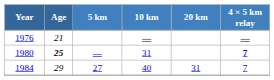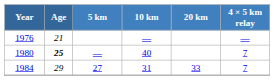 <table class="wikitable" style="font-size:95%; text-align:center; border:grey solid 1px; border-collapse:collapse; background:#ffffff;">
 <tr>
 <th style="background-color:#369; color:white; width:60px;"> Year </th>
 <th style="background-color:#369; color:white; width:40px;"> Age </th>
 <th style="background-color:#4180be; color:white; width:75px;"> 5 km </th>
 <th style="background-color:#4180be; color:white; width:75px;"> 10 km </th>
 <th style="background-color:#4180be; color:white; width:75px;"> 20 km </th>
 <th style="background-color:#4180be; color:white; width:75px;"> 4 × 5 km <br> relay </th>
 </tr>
 <tr>
 <td><a href='#'>1976</a></td>
 <td><em>21</em></td>
 <td><a href='#'></a></td>
 <td><a href='#'>—</a></td>
 <td></td>
 <td><a href='#'>—</a></td>
 </tr>
 <tr>
 <td><a href='#'>1980</a></td>
 <td><strong><em>25</em></strong></td>
 <td><a href='#'>—</a></td>
-<td><a href='#'>31</a></td>
+<td><a href='#'>40</a></td>
 <td></td>
-<td><strong><a href='#'>7</a></strong></td>
+<td><a href='#'>7</a></td>
 </tr>
 <tr>
 <td><a href='#'>1984</a></td>
 <td><em>29</em></td>
 <td><a href='#'>27</a></td>
-<td><a href='#'>40</a></td>
 <td><a href='#'>31</a></td>
+<td><a href='#'>33</a></td>
 <td><a href='#'>7</a></td>
 </tr>
 <tr>
 </tr>
 </table>
